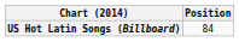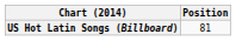 <table class="wikitable plainrowheaders" style="text-align:center">
 <tr>
 <th scope="col">Chart (2014)</th>
 <th scope="col">Position</th>
 </tr>
 <tr>
 <th scope="row">US Hot Latin Songs (<em>Billboard</em>)</th>
-<td>84</td>
+<td>81</td>
 </tr>
 </table>
